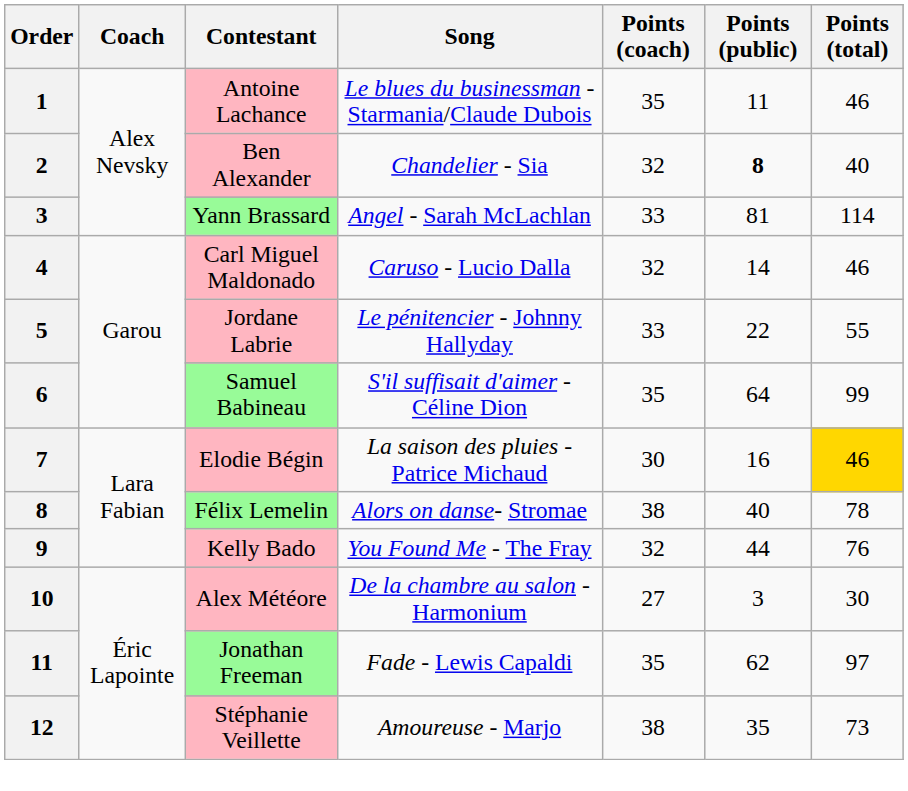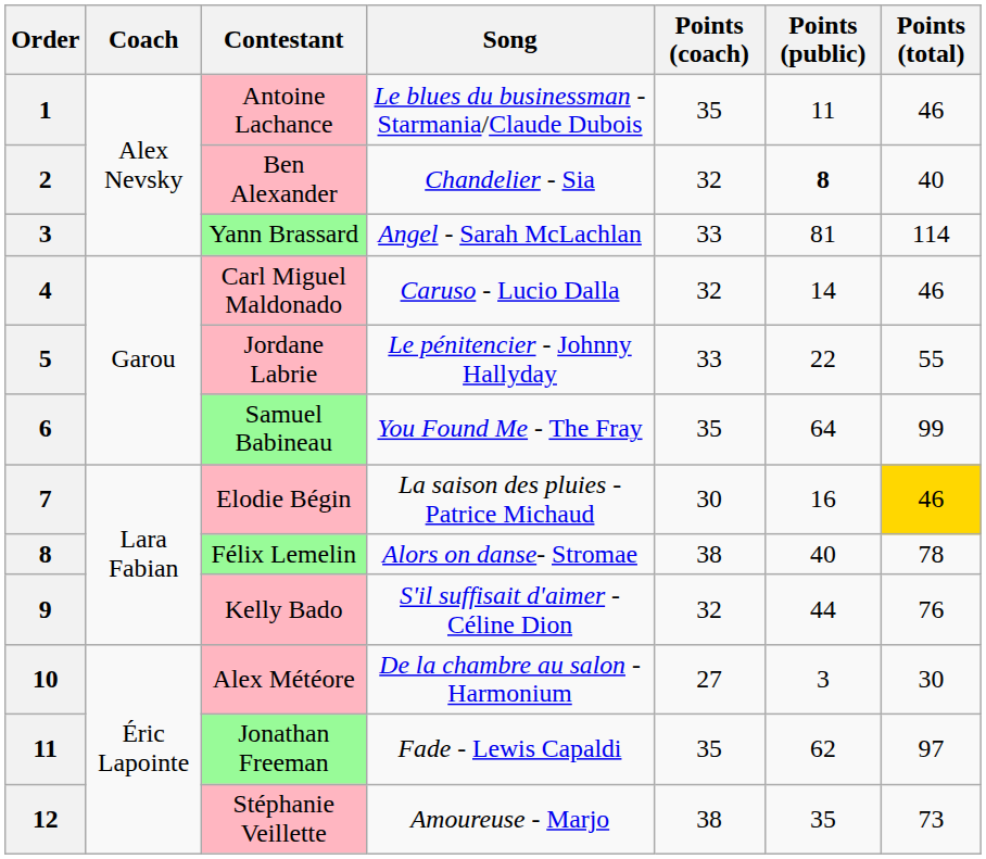 <table class="wikitable sortable" style="text-align: center; width: 40 %;">
 <tr>
 <th>Order</th>
 <th>Coach</th>
 <th>Contestant</th>
 <th>Song</th>
 <th><strong>Points (coach)</strong></th>
 <th>Points (public)</th>
 <th>Points (total)</th>
 </tr>
 <tr>
 <th><strong>1</strong></th>
 <td rowspan="3">Alex Nevsky</td>
 <td style="background:lightpink">Antoine Lachance</td>
 <td><em><a href='#'>Le blues du businessman</a></em> - <a href='#'>Starmania</a>/<a href='#'>Claude Dubois</a></td>
 <td>35</td>
 <td>11</td>
 <td>46</td>
 </tr>
 <tr>
 <th>2</th>
 <td style="background:lightpink">Ben Alexander</td>
 <td><em><a href='#'>Chandelier</a></em> - <a href='#'>Sia</a></td>
 <td>32</td>
 <td><strong>8</strong></td>
 <td>40</td>
 </tr>
 <tr>
 <th>3</th>
 <td style="background:palegreen">Yann Brassard</td>
 <td><em><a href='#'>Angel</a></em> - <a href='#'>Sarah McLachlan</a></td>
 <td>33</td>
 <td>81</td>
 <td>114</td>
 </tr>
 <tr>
 <th><strong>4</strong></th>
 <td rowspan="3">Garou</td>
 <td style="background:lightpink">Carl Miguel Maldonado</td>
 <td><em><a href='#'>Caruso</a></em> - <a href='#'>Lucio Dalla</a></td>
 <td>32</td>
 <td>14</td>
 <td>46</td>
 </tr>
 <tr>
 <th><strong>5</strong></th>
 <td style="background:lightpink">Jordane Labrie</td>
 <td><em><a href='#'>Le pénitencier</a></em> - <a href='#'>Johnny Hallyday</a></td>
 <td>33</td>
 <td>22</td>
 <td>55</td>
 </tr>
 <tr>
 <th><strong>6</strong></th>
 <td style="background:palegreen">Samuel Babineau</td>
-<td><em><a href='#'>S'il suffisait d'aimer</a></em> - <a href='#'>Céline Dion</a></td>
+<td><em><a href='#'>You Found Me</a></em> - <a href='#'>The Fray</a></td>
 <td>35</td>
 <td>64</td>
 <td>99</td>
 </tr>
 <tr>
 <th><strong>7</strong></th>
 <td rowspan="3">Lara Fabian</td>
 <td style="background:lightpink">Elodie Bégin</td>
 <td><em>La saison des pluies</em> - <a href='#'>Patrice Michaud</a></td>
 <td>30</td>
 <td>16</td>
 <td style="background: gold;">46</td>
 </tr>
 <tr>
 <th><strong>8</strong></th>
 <td style="background:palegreen">Félix Lemelin</td>
 <td><em><a href='#'>Alors on danse</a></em>- <a href='#'>Stromae</a></td>
 <td>38</td>
 <td>40</td>
 <td>78</td>
 </tr>
 <tr>
 <th><strong>9</strong></th>
 <td style="background:lightpink">Kelly Bado</td>
-<td><em><a href='#'>You Found Me</a></em> - <a href='#'>The Fray</a></td>
+<td><em><a href='#'>S'il suffisait d'aimer</a></em> - <a href='#'>Céline Dion</a></td>
 <td>32</td>
 <td>44</td>
 <td>76</td>
 </tr>
 <tr>
 <th><strong>10</strong></th>
 <td rowspan="3">Éric Lapointe</td>
 <td style="background:lightpink">Alex Météore</td>
 <td><em><a href='#'>De la chambre au salon</a></em> - <a href='#'>Harmonium</a></td>
 <td>27</td>
 <td>3</td>
 <td>30</td>
 </tr>
 <tr>
 <th><strong>11</strong></th>
 <td style="background:palegreen">Jonathan Freeman</td>
 <td><em>Fade</em> - <a href='#'>Lewis Capaldi</a></td>
 <td>35</td>
 <td>62</td>
 <td>97</td>
 </tr>
 <tr>
 <th><strong>12</strong></th>
 <td style="background:lightpink">Stéphanie Veillette</td>
 <td><em>Amoureuse</em> - <a href='#'>Marjo</a></td>
 <td>38</td>
 <td>35</td>
 <td>73</td>
 </tr>
 </table>
